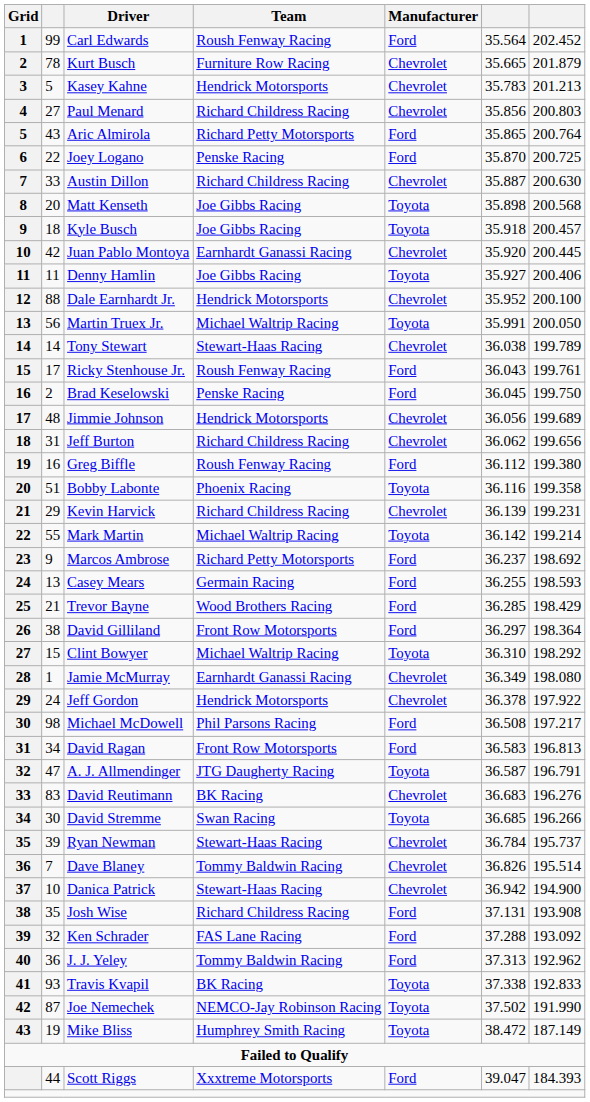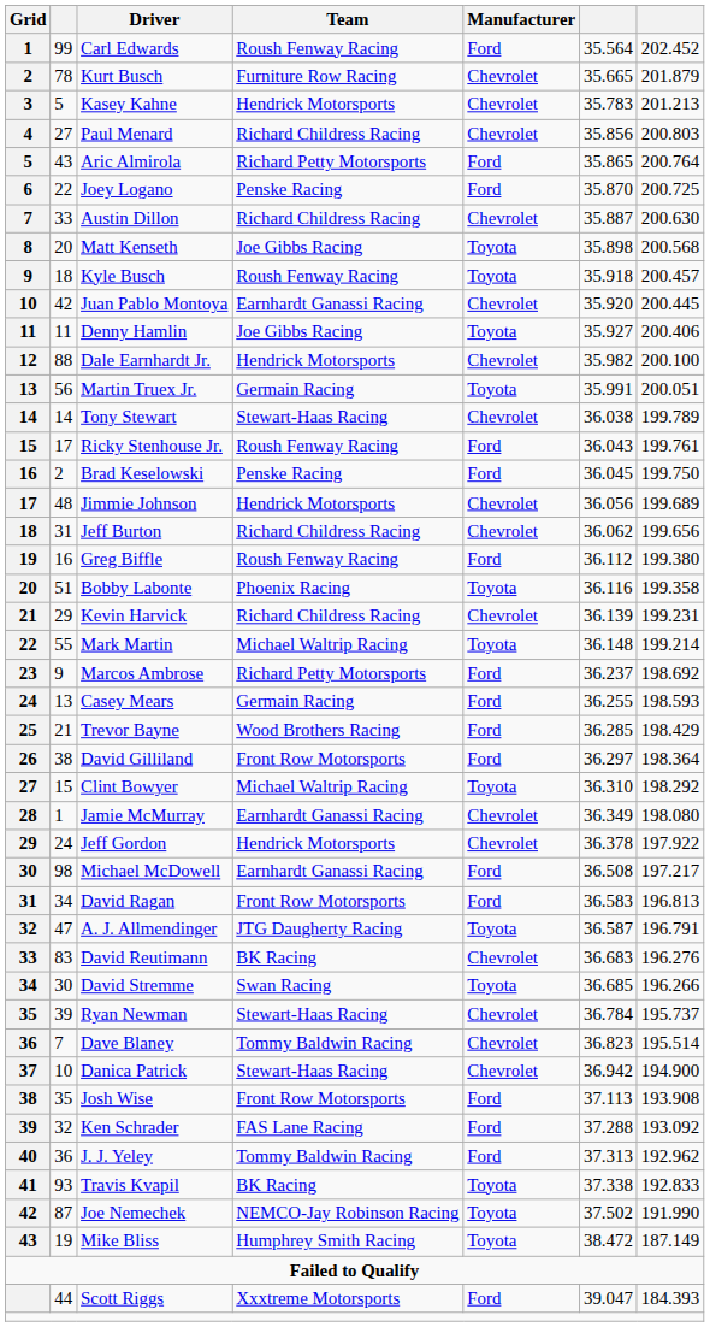 <table class="wikitable">
 <tr>
 <th>Grid</th>
 <th></th>
 <th>Driver</th>
 <th>Team</th>
 <th>Manufacturer</th>
 <th></th>
 <th></th>
 </tr>
 <tr>
 <th>1</th>
 <td>99</td>
 <td><a href='#'>Carl Edwards</a></td>
 <td><a href='#'>Roush Fenway Racing</a></td>
 <td><a href='#'>Ford</a></td>
 <td>35.564</td>
 <td>202.452</td>
 </tr>
 <tr>
 <th>2</th>
 <td>78</td>
 <td><a href='#'>Kurt Busch</a></td>
 <td><a href='#'>Furniture Row Racing</a></td>
 <td><a href='#'>Chevrolet</a></td>
 <td>35.665</td>
 <td>201.879</td>
 </tr>
 <tr>
 <th>3</th>
 <td>5</td>
 <td><a href='#'>Kasey Kahne</a></td>
 <td><a href='#'>Hendrick Motorsports</a></td>
 <td><a href='#'>Chevrolet</a></td>
 <td>35.783</td>
 <td>201.213</td>
 </tr>
 <tr>
 <th>4</th>
 <td>27</td>
 <td><a href='#'>Paul Menard</a></td>
 <td><a href='#'>Richard Childress Racing</a></td>
 <td><a href='#'>Chevrolet</a></td>
 <td>35.856</td>
 <td>200.803</td>
 </tr>
 <tr>
 <th>5</th>
 <td>43</td>
 <td><a href='#'>Aric Almirola</a></td>
 <td><a href='#'>Richard Petty Motorsports</a></td>
 <td><a href='#'>Ford</a></td>
 <td>35.865</td>
 <td>200.764</td>
 </tr>
 <tr>
 <th>6</th>
 <td>22</td>
 <td><a href='#'>Joey Logano</a></td>
 <td><a href='#'>Penske Racing</a></td>
 <td><a href='#'>Ford</a></td>
 <td>35.870</td>
 <td>200.725</td>
 </tr>
 <tr>
 <th>7</th>
 <td>33</td>
 <td><a href='#'>Austin Dillon</a></td>
 <td><a href='#'>Richard Childress Racing</a></td>
 <td><a href='#'>Chevrolet</a></td>
 <td>35.887</td>
 <td>200.630</td>
 </tr>
 <tr>
 <th>8</th>
 <td>20</td>
 <td><a href='#'>Matt Kenseth</a></td>
 <td><a href='#'>Joe Gibbs Racing</a></td>
 <td><a href='#'>Toyota</a></td>
 <td>35.898</td>
 <td>200.568</td>
 </tr>
 <tr>
 <th>9</th>
 <td>18</td>
 <td><a href='#'>Kyle Busch</a></td>
-<td><a href='#'>Joe Gibbs Racing</a></td>
+<td><a href='#'>Roush Fenway Racing</a></td>
 <td><a href='#'>Toyota</a></td>
 <td>35.918</td>
 <td>200.457</td>
 </tr>
 <tr>
 <th>10</th>
 <td>42</td>
 <td><a href='#'>Juan Pablo Montoya</a></td>
 <td><a href='#'>Earnhardt Ganassi Racing</a></td>
 <td><a href='#'>Chevrolet</a></td>
 <td>35.920</td>
 <td>200.445</td>
 </tr>
 <tr>
 <th>11</th>
 <td>11</td>
 <td><a href='#'>Denny Hamlin</a></td>
 <td><a href='#'>Joe Gibbs Racing</a></td>
 <td><a href='#'>Toyota</a></td>
 <td>35.927</td>
 <td>200.406</td>
 </tr>
 <tr>
 <th>12</th>
 <td>88</td>
 <td><a href='#'>Dale Earnhardt Jr.</a></td>
 <td><a href='#'>Hendrick Motorsports</a></td>
 <td><a href='#'>Chevrolet</a></td>
-<td>35.952</td>
+<td>35.982</td>
 <td>200.100</td>
 </tr>
 <tr>
 <th>13</th>
 <td>56</td>
 <td><a href='#'>Martin Truex Jr.</a></td>
-<td><a href='#'>Michael Waltrip Racing</a></td>
+<td><a href='#'>Germain Racing</a></td>
 <td><a href='#'>Toyota</a></td>
 <td>35.991</td>
-<td>200.050</td>
+<td>200.051</td>
 </tr>
 <tr>
 <th>14</th>
 <td>14</td>
 <td><a href='#'>Tony Stewart</a></td>
 <td><a href='#'>Stewart-Haas Racing</a></td>
 <td><a href='#'>Chevrolet</a></td>
 <td>36.038</td>
 <td>199.789</td>
 </tr>
 <tr>
 <th>15</th>
 <td>17</td>
 <td><a href='#'>Ricky Stenhouse Jr.</a></td>
 <td><a href='#'>Roush Fenway Racing</a></td>
 <td><a href='#'>Ford</a></td>
 <td>36.043</td>
 <td>199.761</td>
 </tr>
 <tr>
 <th>16</th>
 <td>2</td>
 <td><a href='#'>Brad Keselowski</a></td>
 <td><a href='#'>Penske Racing</a></td>
 <td><a href='#'>Ford</a></td>
 <td>36.045</td>
 <td>199.750</td>
 </tr>
 <tr>
 <th>17</th>
 <td>48</td>
 <td><a href='#'>Jimmie Johnson</a></td>
 <td><a href='#'>Hendrick Motorsports</a></td>
 <td><a href='#'>Chevrolet</a></td>
 <td>36.056</td>
 <td>199.689</td>
 </tr>
 <tr>
 <th>18</th>
 <td>31</td>
 <td><a href='#'>Jeff Burton</a></td>
 <td><a href='#'>Richard Childress Racing</a></td>
 <td><a href='#'>Chevrolet</a></td>
 <td>36.062</td>
 <td>199.656</td>
 </tr>
 <tr>
 <th>19</th>
 <td>16</td>
 <td><a href='#'>Greg Biffle</a></td>
 <td><a href='#'>Roush Fenway Racing</a></td>
 <td><a href='#'>Ford</a></td>
 <td>36.112</td>
 <td>199.380</td>
 </tr>
 <tr>
 <th>20</th>
 <td>51</td>
 <td><a href='#'>Bobby Labonte</a></td>
 <td><a href='#'>Phoenix Racing</a></td>
 <td><a href='#'>Toyota</a></td>
 <td>36.116</td>
 <td>199.358</td>
 </tr>
 <tr>
 <th>21</th>
 <td>29</td>
 <td><a href='#'>Kevin Harvick</a></td>
 <td><a href='#'>Richard Childress Racing</a></td>
 <td><a href='#'>Chevrolet</a></td>
 <td>36.139</td>
 <td>199.231</td>
 </tr>
 <tr>
 <th>22</th>
 <td>55</td>
 <td><a href='#'>Mark Martin</a></td>
 <td><a href='#'>Michael Waltrip Racing</a></td>
 <td><a href='#'>Toyota</a></td>
-<td>36.142</td>
+<td>36.148</td>
 <td>199.214</td>
 </tr>
 <tr>
 <th>23</th>
 <td>9</td>
 <td><a href='#'>Marcos Ambrose</a></td>
 <td><a href='#'>Richard Petty Motorsports</a></td>
 <td><a href='#'>Ford</a></td>
 <td>36.237</td>
 <td>198.692</td>
 </tr>
 <tr>
 <th>24</th>
 <td>13</td>
 <td><a href='#'>Casey Mears</a></td>
 <td><a href='#'>Germain Racing</a></td>
 <td><a href='#'>Ford</a></td>
 <td>36.255</td>
 <td>198.593</td>
 </tr>
 <tr>
 <th>25</th>
 <td>21</td>
 <td><a href='#'>Trevor Bayne</a></td>
 <td><a href='#'>Wood Brothers Racing</a></td>
 <td><a href='#'>Ford</a></td>
 <td>36.285</td>
 <td>198.429</td>
 </tr>
 <tr>
 <th>26</th>
 <td>38</td>
 <td><a href='#'>David Gilliland</a></td>
 <td><a href='#'>Front Row Motorsports</a></td>
 <td><a href='#'>Ford</a></td>
 <td>36.297</td>
 <td>198.364</td>
 </tr>
 <tr>
 <th>27</th>
 <td>15</td>
 <td><a href='#'>Clint Bowyer</a></td>
 <td><a href='#'>Michael Waltrip Racing</a></td>
 <td><a href='#'>Toyota</a></td>
 <td>36.310</td>
 <td>198.292</td>
 </tr>
 <tr>
 <th>28</th>
 <td>1</td>
 <td><a href='#'>Jamie McMurray</a></td>
 <td><a href='#'>Earnhardt Ganassi Racing</a></td>
 <td><a href='#'>Chevrolet</a></td>
 <td>36.349</td>
 <td>198.080</td>
 </tr>
 <tr>
 <th>29</th>
 <td>24</td>
 <td><a href='#'>Jeff Gordon</a></td>
 <td><a href='#'>Hendrick Motorsports</a></td>
 <td><a href='#'>Chevrolet</a></td>
 <td>36.378</td>
 <td>197.922</td>
 </tr>
 <tr>
 <th>30</th>
 <td>98</td>
 <td><a href='#'>Michael McDowell</a></td>
-<td><a href='#'>Phil Parsons Racing</a></td>
+<td><a href='#'>Earnhardt Ganassi Racing</a></td>
 <td><a href='#'>Ford</a></td>
 <td>36.508</td>
 <td>197.217</td>
 </tr>
 <tr>
 <th>31</th>
 <td>34</td>
 <td><a href='#'>David Ragan</a></td>
 <td><a href='#'>Front Row Motorsports</a></td>
 <td><a href='#'>Ford</a></td>
 <td>36.583</td>
 <td>196.813</td>
 </tr>
 <tr>
 <th>32</th>
 <td>47</td>
 <td><a href='#'>A. J. Allmendinger</a></td>
 <td><a href='#'>JTG Daugherty Racing</a></td>
 <td><a href='#'>Toyota</a></td>
 <td>36.587</td>
 <td>196.791</td>
 </tr>
 <tr>
 <th>33</th>
 <td>83</td>
 <td><a href='#'>David Reutimann</a></td>
 <td><a href='#'>BK Racing</a></td>
 <td><a href='#'>Chevrolet</a></td>
 <td>36.683</td>
 <td>196.276</td>
 </tr>
 <tr>
 <th>34</th>
 <td>30</td>
 <td><a href='#'>David Stremme</a></td>
 <td><a href='#'>Swan Racing</a></td>
 <td><a href='#'>Toyota</a></td>
 <td>36.685</td>
 <td>196.266</td>
 </tr>
 <tr>
 <th>35</th>
 <td>39</td>
 <td><a href='#'>Ryan Newman</a></td>
 <td><a href='#'>Stewart-Haas Racing</a></td>
 <td><a href='#'>Chevrolet</a></td>
 <td>36.784</td>
 <td>195.737</td>
 </tr>
 <tr>
 <th>36</th>
 <td>7</td>
 <td><a href='#'>Dave Blaney</a></td>
 <td><a href='#'>Tommy Baldwin Racing</a></td>
 <td><a href='#'>Chevrolet</a></td>
-<td>36.826</td>
+<td>36.823</td>
 <td>195.514</td>
 </tr>
 <tr>
 <th>37</th>
 <td>10</td>
 <td><a href='#'>Danica Patrick</a></td>
 <td><a href='#'>Stewart-Haas Racing</a></td>
 <td><a href='#'>Chevrolet</a></td>
 <td>36.942</td>
 <td>194.900</td>
 </tr>
 <tr>
 <th>38</th>
 <td>35</td>
 <td><a href='#'>Josh Wise</a></td>
-<td><a href='#'>Richard Childress Racing</a></td>
+<td><a href='#'>Front Row Motorsports</a></td>
 <td><a href='#'>Ford</a></td>
-<td>37.131</td>
+<td>37.113</td>
 <td>193.908</td>
 </tr>
 <tr>
 <th>39</th>
 <td>32</td>
 <td><a href='#'>Ken Schrader</a></td>
 <td><a href='#'>FAS Lane Racing</a></td>
 <td><a href='#'>Ford</a></td>
 <td>37.288</td>
 <td>193.092</td>
 </tr>
 <tr>
 <th>40</th>
 <td>36</td>
 <td><a href='#'>J. J. Yeley</a></td>
 <td><a href='#'>Tommy Baldwin Racing</a></td>
 <td><a href='#'>Ford</a></td>
 <td>37.313</td>
 <td>192.962</td>
 </tr>
 <tr>
 <th>41</th>
 <td>93</td>
 <td><a href='#'>Travis Kvapil</a></td>
 <td><a href='#'>BK Racing</a></td>
 <td><a href='#'>Toyota</a></td>
 <td>37.338</td>
 <td>192.833</td>
 </tr>
 <tr>
 <th>42</th>
 <td>87</td>
 <td><a href='#'>Joe Nemechek</a></td>
 <td><a href='#'>NEMCO-Jay Robinson Racing</a></td>
 <td><a href='#'>Toyota</a></td>
 <td>37.502</td>
 <td>191.990</td>
 </tr>
 <tr>
 <th>43</th>
 <td>19</td>
 <td><a href='#'>Mike Bliss</a></td>
 <td><a href='#'>Humphrey Smith Racing</a></td>
 <td><a href='#'>Toyota</a></td>
 <td>38.472</td>
 <td>187.149</td>
 </tr>
 <tr>
 <td colspan="7" style="text-align:center;"><strong>Failed to Qualify</strong></td>
 </tr>
 <tr>
 <th></th>
 <td>44</td>
 <td><a href='#'>Scott Riggs</a></td>
 <td><a href='#'>Xxxtreme Motorsports</a></td>
 <td><a href='#'>Ford</a></td>
 <td>39.047</td>
 <td>184.393</td>
 </tr>
 <tr>
 <td colspan="8"></td>
 </tr>
 </table>
